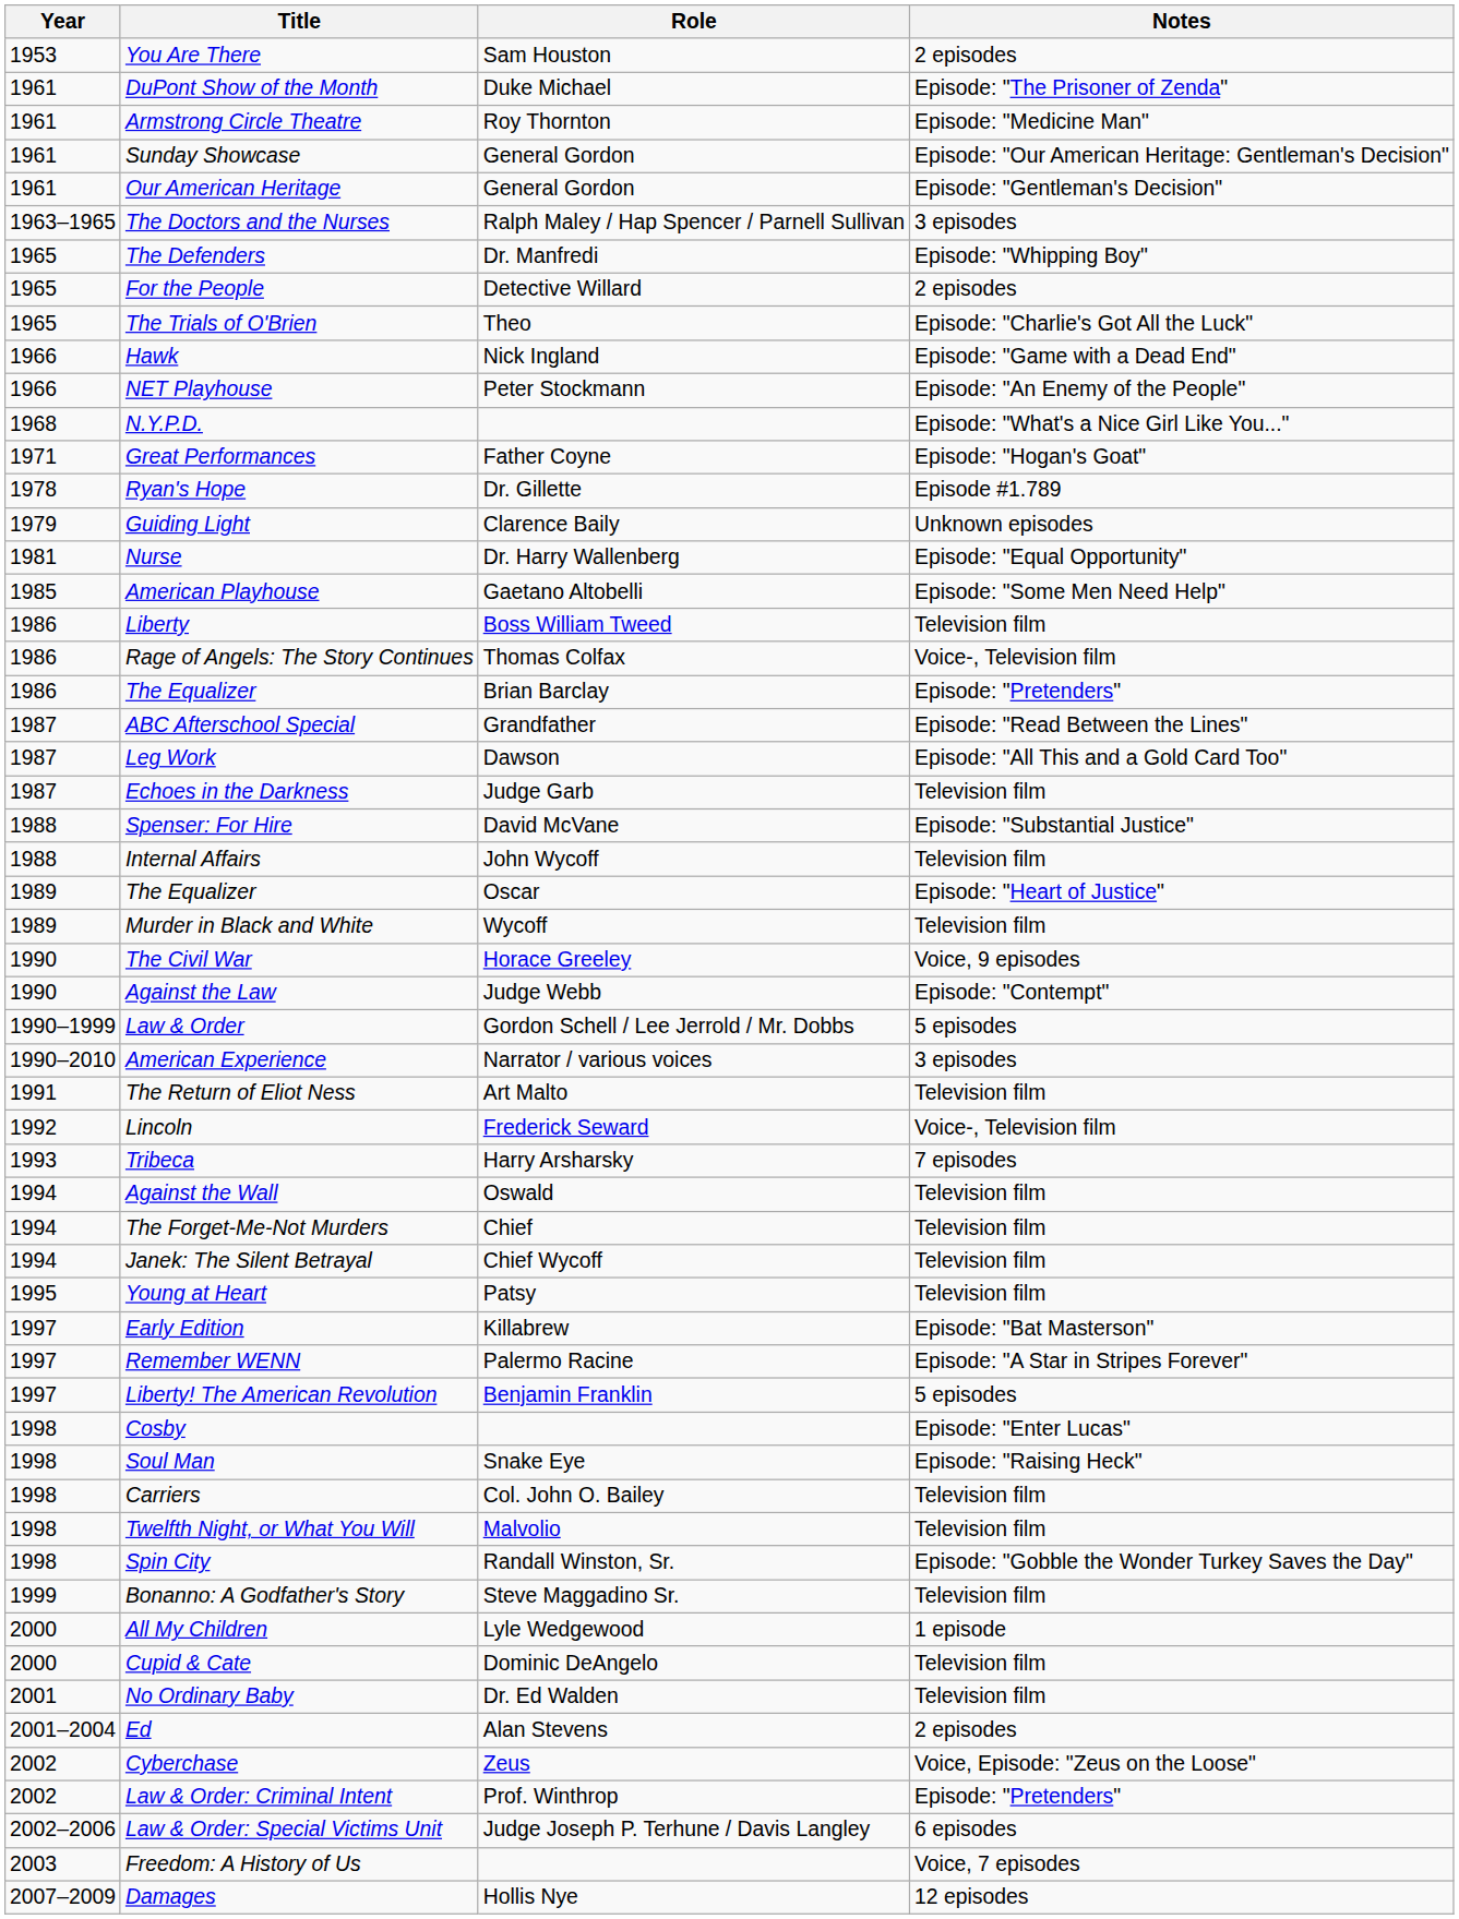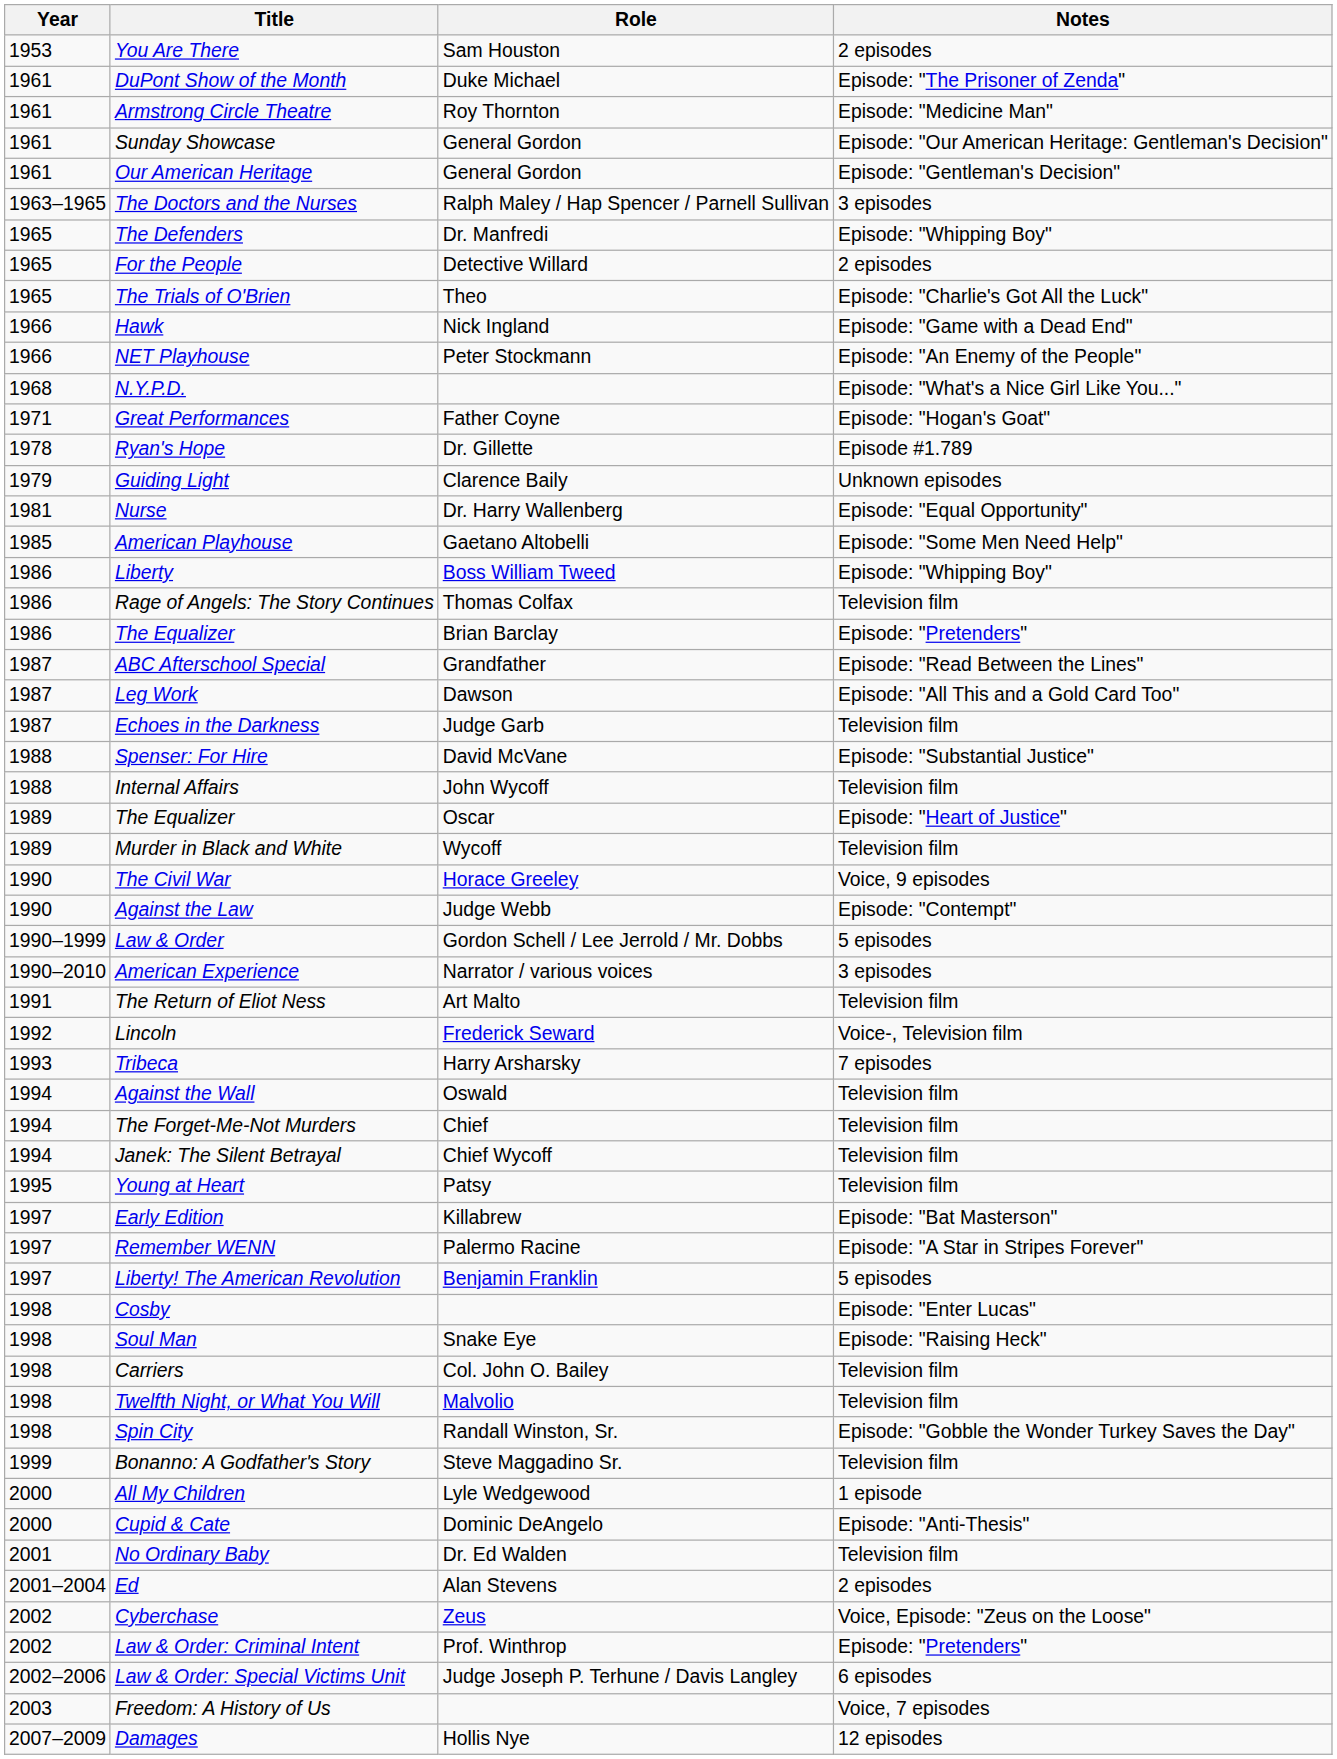 <table class="wikitable sortable">
 <tr>
 <th>Year</th>
 <th>Title</th>
 <th>Role</th>
 <th>Notes</th>
 </tr>
 <tr>
 <td>1953</td>
 <td><em><a href='#'>You Are There</a></em></td>
 <td>Sam Houston</td>
 <td>2 episodes</td>
 </tr>
 <tr>
 <td>1961</td>
 <td><em><a href='#'>DuPont Show of the Month</a></em></td>
 <td>Duke Michael</td>
 <td>Episode: "<a href='#'>The Prisoner of Zenda</a>"</td>
 </tr>
 <tr>
 <td>1961</td>
 <td><em><a href='#'>Armstrong Circle Theatre</a></em></td>
 <td>Roy Thornton</td>
 <td>Episode: "Medicine Man"</td>
 </tr>
 <tr>
 <td>1961</td>
 <td><em>Sunday Showcase</em></td>
 <td>General Gordon</td>
 <td>Episode: "Our American Heritage: Gentleman's Decision"</td>
 </tr>
 <tr>
 <td>1961</td>
 <td><em><a href='#'>Our American Heritage</a></em></td>
 <td>General Gordon</td>
 <td>Episode: "Gentleman's Decision"</td>
 </tr>
 <tr>
 <td>1963–1965</td>
 <td><em><a href='#'>The Doctors and the Nurses</a></em></td>
 <td>Ralph Maley / Hap Spencer / Parnell Sullivan</td>
 <td>3 episodes</td>
 </tr>
 <tr>
 <td>1965</td>
 <td><em><a href='#'>The Defenders</a></em></td>
 <td>Dr. Manfredi</td>
 <td>Episode: "Whipping Boy"</td>
 </tr>
 <tr>
 <td>1965</td>
 <td><em><a href='#'>For the People</a></em></td>
 <td>Detective Willard</td>
 <td>2 episodes</td>
 </tr>
 <tr>
 <td>1965</td>
 <td><em><a href='#'>The Trials of O'Brien</a></em></td>
 <td>Theo</td>
 <td>Episode: "Charlie's Got All the Luck"</td>
 </tr>
 <tr>
 <td>1966</td>
 <td><em><a href='#'>Hawk</a></em></td>
 <td>Nick Ingland</td>
 <td>Episode: "Game with a Dead End"</td>
 </tr>
 <tr>
 <td>1966</td>
 <td><em><a href='#'>NET Playhouse</a></em></td>
 <td>Peter Stockmann</td>
 <td>Episode: "An Enemy of the People"</td>
 </tr>
 <tr>
 <td>1968</td>
 <td><em><a href='#'>N.Y.P.D.</a></em></td>
 <td></td>
 <td>Episode: "What's a Nice Girl Like You..."</td>
 </tr>
 <tr>
 <td>1971</td>
 <td><em><a href='#'>Great Performances</a></em></td>
 <td>Father Coyne</td>
 <td>Episode: "Hogan's Goat"</td>
 </tr>
 <tr>
 <td>1978</td>
 <td><em><a href='#'>Ryan's Hope</a></em></td>
 <td>Dr. Gillette</td>
 <td>Episode #1.789</td>
 </tr>
 <tr>
 <td>1979</td>
 <td><em><a href='#'>Guiding Light</a></em></td>
 <td>Clarence Baily</td>
 <td>Unknown episodes</td>
 </tr>
 <tr>
 <td>1981</td>
 <td><em><a href='#'>Nurse</a></em></td>
 <td>Dr. Harry Wallenberg</td>
 <td>Episode: "Equal Opportunity"</td>
 </tr>
 <tr>
 <td>1985</td>
 <td><em><a href='#'>American Playhouse</a></em></td>
 <td>Gaetano Altobelli</td>
 <td>Episode: "Some Men Need Help"</td>
 </tr>
 <tr>
 <td>1986</td>
 <td><em><a href='#'>Liberty</a></em></td>
 <td><a href='#'>Boss William Tweed</a></td>
-<td>Television film</td>
+<td>Episode: "Whipping Boy"</td>
 </tr>
 <tr>
 <td>1986</td>
 <td><em>Rage of Angels: The Story Continues</em></td>
 <td>Thomas Colfax</td>
-<td>Voice-, Television film</td>
+<td>Television film</td>
 </tr>
 <tr>
 <td>1986</td>
 <td><em><a href='#'>The Equalizer</a></em></td>
 <td>Brian Barclay</td>
 <td>Episode: "<a href='#'>Pretenders</a>"</td>
 </tr>
 <tr>
 <td>1987</td>
 <td><em><a href='#'>ABC Afterschool Special</a></em></td>
 <td>Grandfather</td>
 <td>Episode: "Read Between the Lines"</td>
 </tr>
 <tr>
 <td>1987</td>
 <td><em><a href='#'>Leg Work</a></em></td>
 <td>Dawson</td>
 <td>Episode: "All This and a Gold Card Too"</td>
 </tr>
 <tr>
 <td>1987</td>
 <td><em><a href='#'>Echoes in the Darkness</a></em></td>
 <td>Judge Garb</td>
 <td>Television film</td>
 </tr>
 <tr>
 <td>1988</td>
 <td><em><a href='#'>Spenser: For Hire</a></em></td>
 <td>David McVane</td>
 <td>Episode: "Substantial Justice"</td>
 </tr>
 <tr>
 <td>1988</td>
 <td><em>Internal Affairs</em></td>
 <td>John Wycoff</td>
 <td>Television film</td>
 </tr>
 <tr>
 <td>1989</td>
 <td><em>The Equalizer</em></td>
 <td>Oscar</td>
 <td>Episode: "<a href='#'>Heart of Justice</a>"</td>
 </tr>
 <tr>
 <td>1989</td>
 <td><em>Murder in Black and White</em></td>
 <td>Wycoff</td>
 <td>Television film</td>
 </tr>
 <tr>
 <td>1990</td>
 <td><em><a href='#'>The Civil War</a></em></td>
 <td><a href='#'>Horace Greeley</a></td>
 <td>Voice, 9 episodes</td>
 </tr>
 <tr>
 <td>1990</td>
 <td><em><a href='#'>Against the Law</a></em></td>
 <td>Judge Webb</td>
 <td>Episode: "Contempt"</td>
 </tr>
 <tr>
 <td>1990–1999</td>
 <td><em><a href='#'>Law & Order</a></em></td>
 <td>Gordon Schell / Lee Jerrold / Mr. Dobbs</td>
 <td>5 episodes</td>
 </tr>
 <tr>
 <td>1990–2010</td>
 <td><em><a href='#'>American Experience</a></em></td>
 <td>Narrator / various voices</td>
 <td>3 episodes</td>
 </tr>
 <tr>
 <td>1991</td>
 <td><em>The Return of Eliot Ness</em></td>
 <td>Art Malto</td>
 <td>Television film</td>
 </tr>
 <tr>
 <td>1992</td>
 <td><em>Lincoln</em></td>
 <td><a href='#'>Frederick Seward</a></td>
 <td>Voice-, Television film</td>
 </tr>
 <tr>
 <td>1993</td>
 <td><em><a href='#'>Tribeca</a></em></td>
 <td>Harry Arsharsky</td>
 <td>7 episodes</td>
 </tr>
 <tr>
 <td>1994</td>
 <td><em><a href='#'>Against the Wall</a></em></td>
 <td>Oswald</td>
 <td>Television film</td>
 </tr>
 <tr>
 <td>1994</td>
 <td><em>The Forget-Me-Not Murders</em></td>
 <td>Chief</td>
 <td>Television film</td>
 </tr>
 <tr>
 <td>1994</td>
 <td><em>Janek: The Silent Betrayal</em></td>
 <td>Chief Wycoff</td>
 <td>Television film</td>
 </tr>
 <tr>
 <td>1995</td>
 <td><em><a href='#'>Young at Heart</a></em></td>
 <td>Patsy</td>
 <td>Television film</td>
 </tr>
 <tr>
 <td>1997</td>
 <td><em><a href='#'>Early Edition</a></em></td>
 <td>Killabrew</td>
 <td>Episode: "Bat Masterson"</td>
 </tr>
 <tr>
 <td>1997</td>
 <td><em><a href='#'>Remember WENN</a></em></td>
 <td>Palermo Racine</td>
 <td>Episode: "A Star in Stripes Forever"</td>
 </tr>
 <tr>
 <td>1997</td>
 <td><em><a href='#'>Liberty! The American Revolution</a></em></td>
 <td><a href='#'>Benjamin Franklin</a></td>
 <td>5 episodes</td>
 </tr>
 <tr>
 <td>1998</td>
 <td><em><a href='#'>Cosby</a></em></td>
 <td></td>
 <td>Episode: "Enter Lucas"</td>
 </tr>
 <tr>
 <td>1998</td>
 <td><em><a href='#'>Soul Man</a></em></td>
 <td>Snake Eye</td>
 <td>Episode: "Raising Heck"</td>
 </tr>
 <tr>
 <td>1998</td>
 <td><em>Carriers</em></td>
 <td>Col. John O. Bailey</td>
 <td>Television film</td>
 </tr>
 <tr>
 <td>1998</td>
 <td><em><a href='#'>Twelfth Night, or What You Will</a></em></td>
 <td><a href='#'>Malvolio</a></td>
 <td>Television film</td>
 </tr>
 <tr>
 <td>1998</td>
 <td><em><a href='#'>Spin City</a></em></td>
 <td>Randall Winston, Sr.</td>
 <td>Episode: "Gobble the Wonder Turkey Saves the Day"</td>
 </tr>
 <tr>
 <td>1999</td>
 <td><em>Bonanno: A Godfather's Story</em></td>
 <td>Steve Maggadino Sr.</td>
 <td>Television film</td>
 </tr>
 <tr>
 <td>2000</td>
 <td><em><a href='#'>All My Children</a></em></td>
 <td>Lyle Wedgewood</td>
 <td>1 episode</td>
 </tr>
 <tr>
 <td>2000</td>
 <td><em><a href='#'>Cupid & Cate</a></em></td>
 <td>Dominic DeAngelo</td>
-<td>Television film</td>
+<td>Episode: "Anti-Thesis"</td>
 </tr>
 <tr>
 <td>2001</td>
 <td><em><a href='#'>No Ordinary Baby</a></em></td>
 <td>Dr. Ed Walden</td>
 <td>Television film</td>
 </tr>
 <tr>
 <td>2001–2004</td>
 <td><em><a href='#'>Ed</a></em></td>
 <td>Alan Stevens</td>
 <td>2 episodes</td>
 </tr>
 <tr>
 <td>2002</td>
 <td><em><a href='#'>Cyberchase</a></em></td>
 <td><a href='#'>Zeus</a></td>
 <td>Voice, Episode: "Zeus on the Loose"</td>
 </tr>
 <tr>
 <td>2002</td>
 <td><em><a href='#'>Law & Order: Criminal Intent</a></em></td>
 <td>Prof. Winthrop</td>
 <td>Episode: "<a href='#'>Pretenders</a>"</td>
 </tr>
 <tr>
 <td>2002–2006</td>
 <td><em><a href='#'>Law & Order: Special Victims Unit</a></em></td>
 <td>Judge Joseph P. Terhune / Davis Langley</td>
 <td>6 episodes</td>
 </tr>
 <tr>
 <td>2003</td>
 <td><em>Freedom: A History of Us</em></td>
 <td></td>
 <td>Voice, 7 episodes</td>
 </tr>
 <tr>
 <td>2007–2009</td>
 <td><em><a href='#'>Damages</a></em></td>
 <td>Hollis Nye</td>
 <td>12 episodes</td>
 </tr>
 </table>
